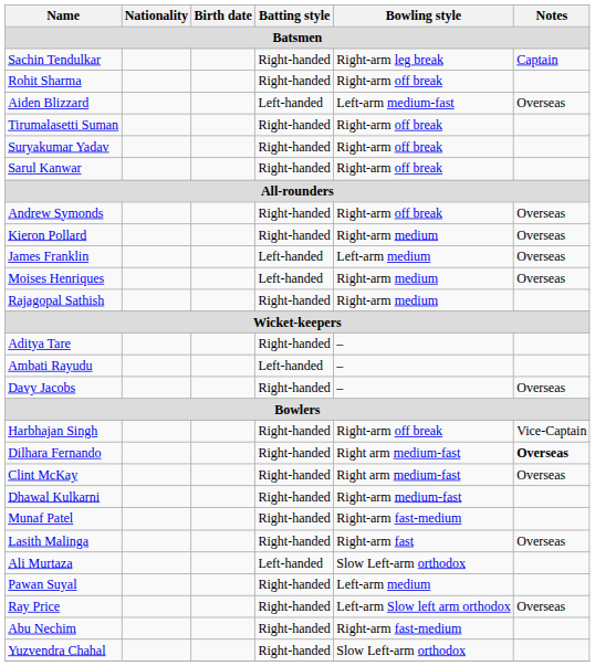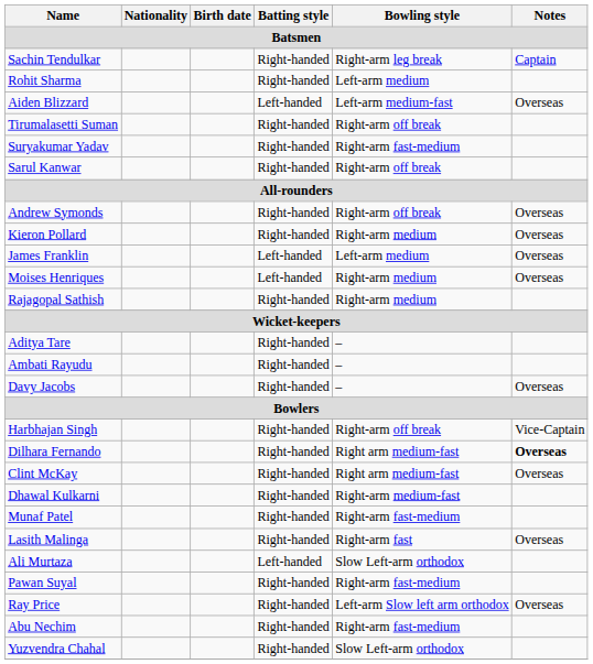 <table class="wikitable" style="font-size:95%;">
 <tr>
 <th>Name</th>
 <th>Nationality</th>
 <th>Birth date</th>
 <th>Batting style</th>
 <th>Bowling style</th>
 <th>Notes</th>
 </tr>
 <tr>
 <th colspan="7" style="background: #DCDCDC" align=center>Batsmen</th>
 </tr>
 <tr>
 <td><a href='#'>Sachin Tendulkar</a></td>
 <td></td>
 <td></td>
 <td>Right-handed</td>
 <td>Right-arm <a href='#'>leg break</a></td>
 <td><a href='#'>Captain</a></td>
 </tr>
 <tr>
 <td><a href='#'>Rohit Sharma</a></td>
 <td></td>
 <td></td>
 <td>Right-handed</td>
-<td>Right-arm <a href='#'>off break</a></td>
+<td>Left-arm <a href='#'>medium</a></td>
 <td></td>
 </tr>
 <tr>
 <td><a href='#'>Aiden Blizzard</a></td>
 <td></td>
 <td></td>
 <td>Left-handed</td>
 <td>Left-arm <a href='#'>medium-fast</a></td>
 <td>Overseas</td>
 </tr>
 <tr>
 <td><a href='#'>Tirumalasetti Suman</a></td>
 <td></td>
 <td></td>
 <td>Right-handed</td>
 <td>Right-arm <a href='#'>off break</a></td>
 <td></td>
 </tr>
 <tr>
 <td><a href='#'>Suryakumar Yadav</a></td>
 <td></td>
 <td></td>
 <td>Right-handed</td>
-<td>Right-arm <a href='#'>off break</a></td>
+<td>Right-arm <a href='#'>fast-medium</a></td>
 <td></td>
 </tr>
 <tr>
 <td><a href='#'>Sarul Kanwar</a></td>
 <td></td>
 <td></td>
 <td>Right-handed</td>
 <td>Right-arm <a href='#'>off break</a></td>
 <td></td>
 </tr>
 <tr>
 <th colspan="6" style="background: #DCDCDC" align=center>All-rounders</th>
 </tr>
 <tr>
 <td><a href='#'>Andrew Symonds</a></td>
 <td></td>
 <td></td>
 <td>Right-handed</td>
 <td>Right-arm <a href='#'>off break</a></td>
 <td>Overseas</td>
 </tr>
 <tr>
 <td><a href='#'>Kieron Pollard</a></td>
 <td></td>
 <td></td>
 <td>Right-handed</td>
 <td>Right-arm <a href='#'>medium</a></td>
 <td>Overseas</td>
 </tr>
 <tr>
 <td><a href='#'>James Franklin</a></td>
 <td></td>
 <td></td>
 <td>Left-handed</td>
 <td>Left-arm <a href='#'>medium</a></td>
 <td>Overseas</td>
 </tr>
 <tr>
 <td><a href='#'>Moises Henriques</a></td>
 <td></td>
 <td></td>
 <td>Left-handed</td>
 <td>Right-arm <a href='#'>medium</a></td>
 <td>Overseas</td>
 </tr>
 <tr>
 <td><a href='#'>Rajagopal Sathish</a></td>
 <td></td>
 <td></td>
 <td>Right-handed</td>
 <td>Right-arm <a href='#'>medium</a></td>
 </tr>
 <tr>
 <th colspan="6" style="background: #DCDCDC" align=center>Wicket-keepers</th>
 </tr>
 <tr>
 <td><a href='#'>Aditya Tare</a></td>
 <td></td>
 <td></td>
 <td>Right-handed</td>
 <td>–</td>
 <td></td>
 </tr>
 <tr>
 <td><a href='#'>Ambati Rayudu</a></td>
 <td></td>
 <td></td>
-<td>Left-handed</td>
+<td>Right-handed</td>
 <td>–</td>
 <td></td>
 </tr>
 <tr>
 <td><a href='#'>Davy Jacobs</a></td>
 <td></td>
 <td></td>
 <td>Right-handed</td>
 <td>–</td>
 <td>Overseas</td>
 </tr>
 <tr>
 <th colspan="6" style="background: #DCDCDC" align=center>Bowlers</th>
 </tr>
 <tr>
 <td><a href='#'>Harbhajan Singh</a></td>
 <td></td>
 <td></td>
 <td>Right-handed</td>
 <td>Right-arm <a href='#'>off break</a></td>
 <td>Vice-Captain</td>
 </tr>
 <tr>
 <td><a href='#'>Dilhara Fernando</a></td>
 <td></td>
 <td></td>
 <td>Right-handed</td>
 <td>Right arm <a href='#'>medium-fast</a></td>
 <td><strong>Overseas</strong></td>
 </tr>
 <tr>
 <td><a href='#'>Clint McKay</a></td>
 <td></td>
 <td></td>
 <td>Right-handed</td>
 <td>Right arm <a href='#'>medium-fast</a></td>
 <td>Overseas</td>
 </tr>
 <tr>
 <td><a href='#'>Dhawal Kulkarni</a></td>
 <td></td>
 <td></td>
 <td>Right-handed</td>
 <td>Right-arm <a href='#'>medium-fast</a></td>
 <td></td>
 </tr>
 <tr>
 <td><a href='#'>Munaf Patel</a></td>
 <td></td>
 <td></td>
 <td>Right-handed</td>
 <td>Right-arm <a href='#'>fast-medium</a></td>
 <td></td>
 </tr>
 <tr>
 <td><a href='#'>Lasith Malinga</a></td>
 <td></td>
 <td></td>
 <td>Right-handed</td>
 <td>Right-arm <a href='#'>fast</a></td>
 <td>Overseas</td>
 </tr>
 <tr>
 <td><a href='#'>Ali Murtaza</a></td>
 <td></td>
 <td></td>
 <td>Left-handed</td>
 <td>Slow Left-arm <a href='#'>orthodox</a></td>
 <td></td>
 </tr>
 <tr>
 <td><a href='#'>Pawan Suyal</a></td>
 <td></td>
 <td></td>
 <td>Right-handed</td>
-<td>Left-arm <a href='#'>medium</a></td>
+<td>Right-arm <a href='#'>fast-medium</a></td>
 <td></td>
 </tr>
 <tr>
 <td><a href='#'>Ray Price</a></td>
 <td></td>
 <td></td>
 <td>Right-handed</td>
 <td>Left-arm <a href='#'>Slow left arm orthodox</a></td>
 <td>Overseas</td>
 </tr>
 <tr>
 <td><a href='#'>Abu Nechim</a></td>
 <td></td>
 <td></td>
 <td>Right-handed</td>
 <td>Right-arm <a href='#'>fast-medium</a></td>
 <td></td>
 </tr>
 <tr>
 <td><a href='#'>Yuzvendra Chahal</a></td>
 <td></td>
 <td></td>
 <td>Right-handed</td>
 <td>Slow Left-arm <a href='#'>orthodox</a></td>
 <td></td>
 </tr>
 <tr>
 </tr>
 </table>
